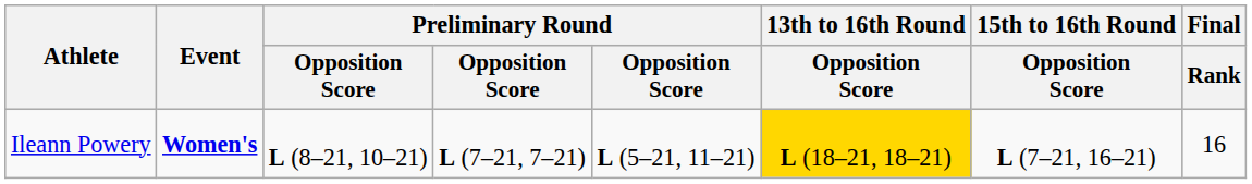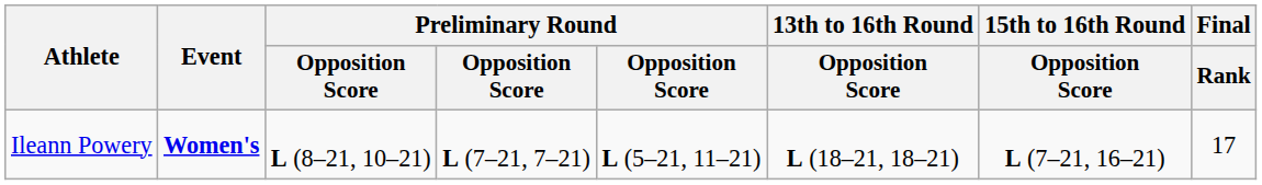 <table class="wikitable" border="1" style="font-size:90%">
 <tr>
 <th rowspan=2>Athlete</th>
 <th rowspan=2>Event</th>
 <th colspan=3>Preliminary Round</th>
 <th>13th to 16th Round</th>
 <th>15th to 16th Round</th>
 <th>Final</th>
 </tr>
 <tr style="font-size:95%">
 <th>Opposition<br>Score</th>
 <th>Opposition<br>Score</th>
 <th>Opposition<br>Score</th>
 <th>Opposition<br>Score</th>
 <th>Opposition<br>Score</th>
 <th>Rank</th>
 </tr>
 <tr align=center>
 <td align=left><a href='#'>Ileann Powery</a><br></td>
 <td align=left><strong><a href='#'>Women's</a></strong></td>
 <td> <br> <strong>L</strong> (8–21, 10–21)</td>
 <td> <br> <strong>L</strong> (7–21, 7–21)</td>
 <td> <br> <strong>L</strong> (5–21, 11–21)</td>
-<td style="background: gold;"> <br> <strong>L</strong> (18–21, 18–21)</td>
+<td> <br> <strong>L</strong> (18–21, 18–21)</td>
 <td> <br> <strong>L</strong> (7–21, 16–21)</td>
-<td>16</td>
+<td>17</td>
 </tr>
 </table>
